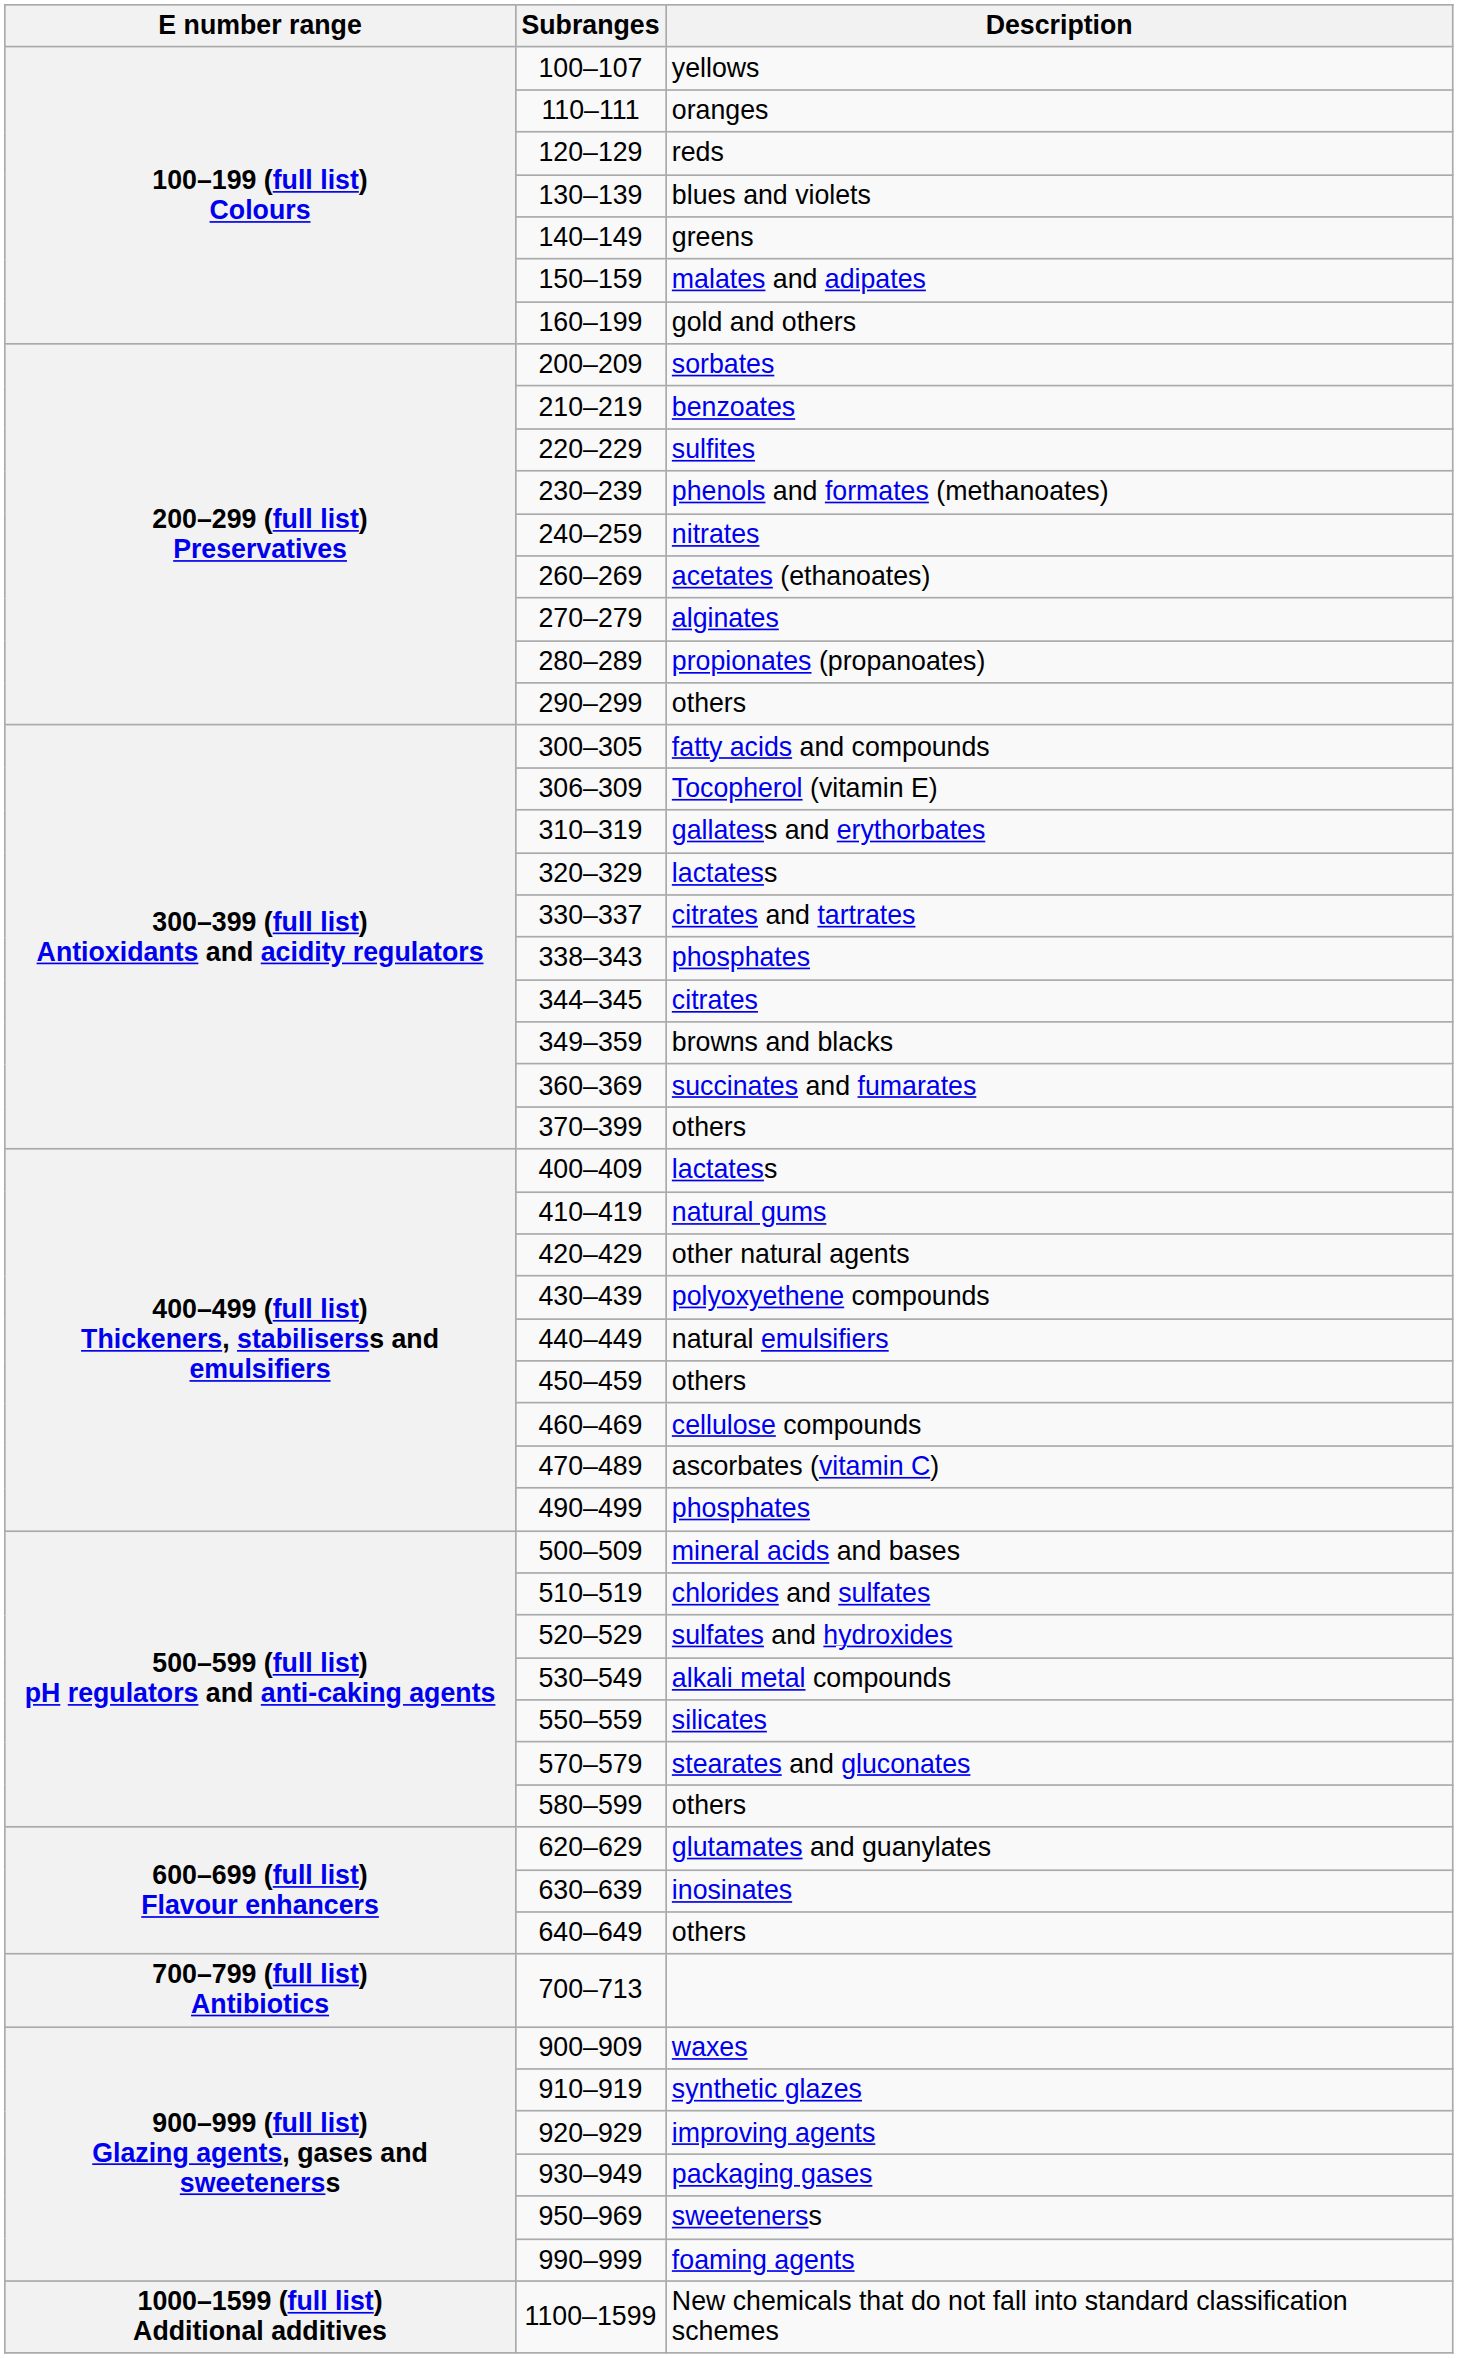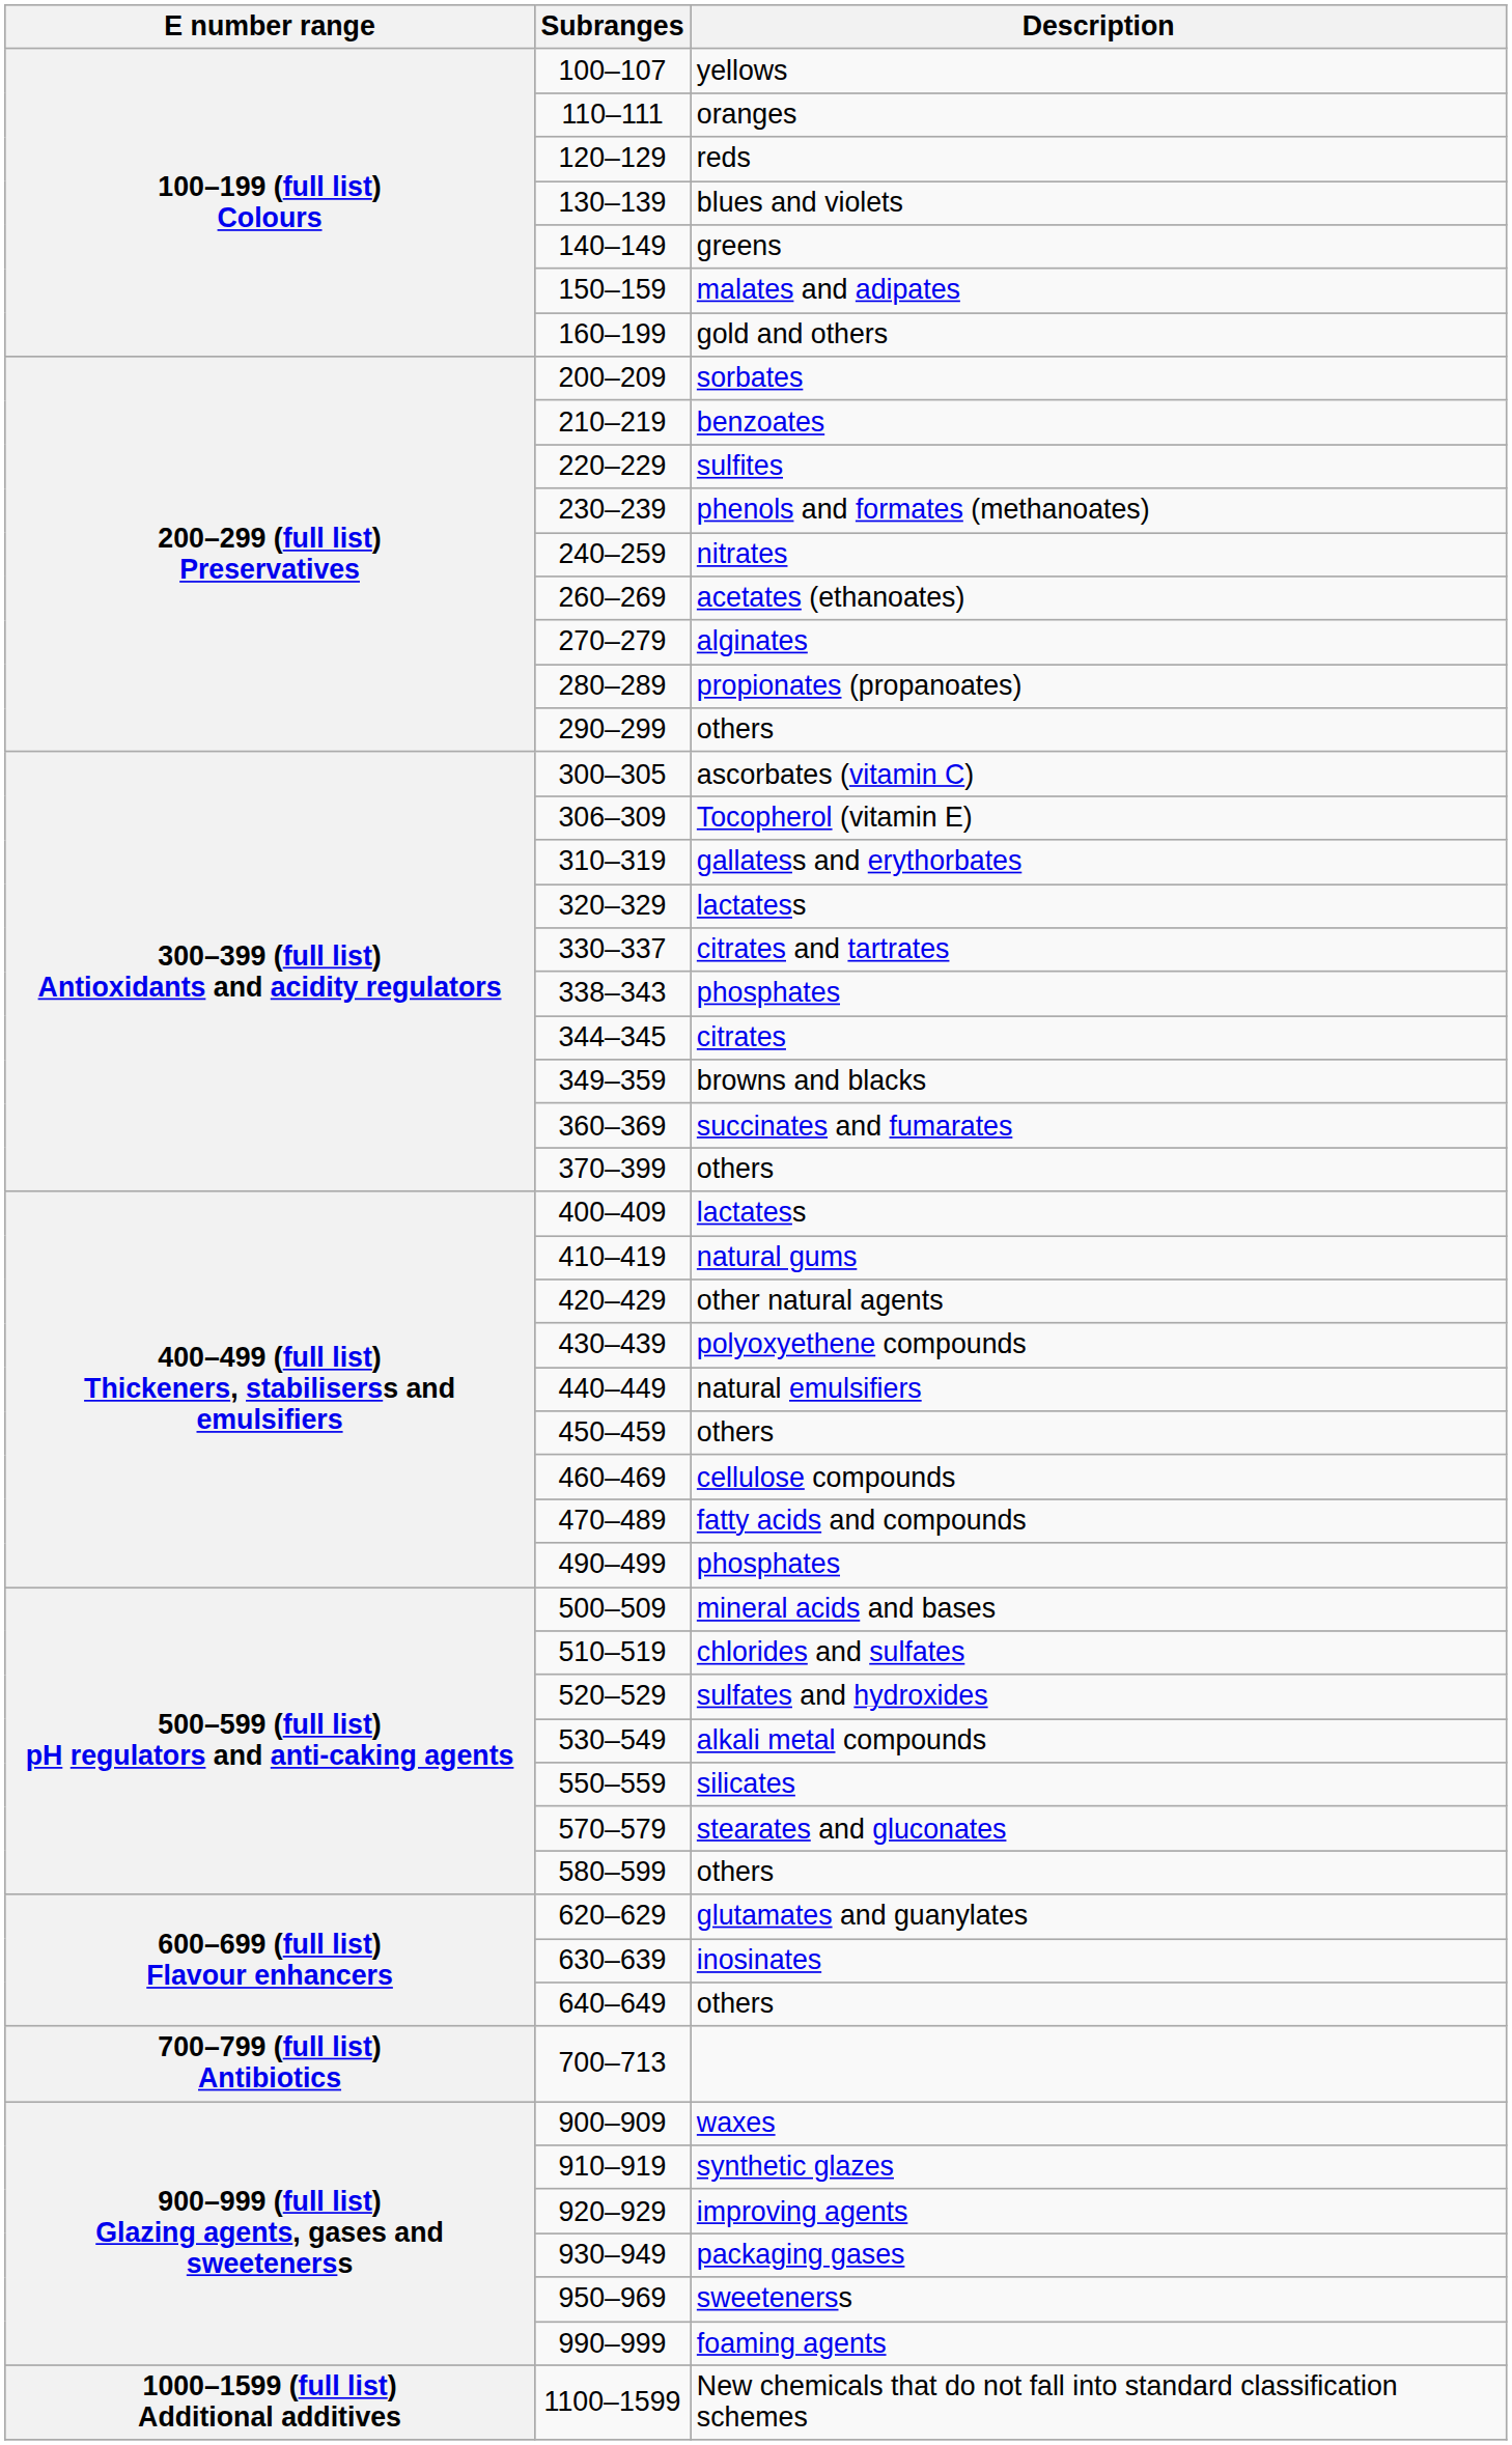 <table class="wikitable">
 <tr>
 <th>E number range</th>
 <th>Subranges</th>
 <th>Description</th>
 </tr>
 <tr>
 <th rowspan="7">100–199 (<a href='#'>full list</a>)<br><a href='#'>Colours</a></th>
 <td style="text-align:center;">100–107</td>
 <td>yellows</td>
 </tr>
 <tr>
 <td style="text-align:center;">110–111</td>
 <td>oranges</td>
 </tr>
 <tr>
 <td style="text-align:center;">120–129</td>
 <td>reds</td>
 </tr>
 <tr>
 <td style="text-align:center;">130–139</td>
 <td>blues and violets</td>
 </tr>
 <tr>
 <td style="text-align:center;">140–149</td>
 <td>greens</td>
 </tr>
 <tr>
 <td style="text-align:center;">150–159</td>
 <td><a href='#'>malates</a> and <a href='#'>adipates</a></td>
 </tr>
 <tr>
 <td style="text-align:center;">160–199</td>
 <td>gold and others</td>
 </tr>
 <tr>
 <th rowspan="9">200–299 (<a href='#'>full list</a>)<br><a href='#'>Preservatives</a></th>
 <td style="text-align:center;">200–209</td>
 <td><a href='#'>sorbates</a></td>
 </tr>
 <tr>
 <td style="text-align:center;">210–219</td>
 <td><a href='#'>benzoates</a></td>
 </tr>
 <tr>
 <td style="text-align:center;">220–229</td>
 <td><a href='#'>sulfites</a></td>
 </tr>
 <tr>
 <td style="text-align:center;">230–239</td>
 <td><a href='#'>phenols</a> and <a href='#'>formates</a> (methanoates)</td>
 </tr>
 <tr>
 <td style="text-align:center;">240–259</td>
 <td><a href='#'>nitrates</a></td>
 </tr>
 <tr>
 <td style="text-align:center;">260–269</td>
 <td><a href='#'>acetates</a> (ethanoates)</td>
 </tr>
 <tr>
 <td style="text-align:center;">270–279</td>
 <td><a href='#'>alginates</a></td>
 </tr>
 <tr>
 <td style="text-align:center;">280–289</td>
 <td><a href='#'>propionates</a> (propanoates)</td>
 </tr>
 <tr>
 <td style="text-align:center;">290–299</td>
 <td>others</td>
 </tr>
 <tr>
 <th rowspan="10">300–399 (<a href='#'>full list</a>)<br><a href='#'>Antioxidants</a> and <a href='#'>acidity regulators</a></th>
 <td style="text-align:center;">300–305</td>
-<td><a href='#'>fatty acids</a> and compounds</td>
+<td>ascorbates (<a href='#'>vitamin C</a>)</td>
 </tr>
 <tr>
 <td style="text-align:center;">306–309</td>
 <td><a href='#'>Tocopherol</a> (vitamin E)</td>
 </tr>
 <tr>
 <td style="text-align:center;">310–319</td>
 <td><a href='#'>gallates</a>s and <a href='#'>erythorbates</a></td>
 </tr>
 <tr>
 <td style="text-align:center;">320–329</td>
 <td><a href='#'>lactates</a>s</td>
 </tr>
 <tr>
 <td style="text-align:center;">330–337</td>
 <td><a href='#'>citrates</a> and <a href='#'>tartrates</a></td>
 </tr>
 <tr>
 <td style="text-align:center;">338–343</td>
 <td><a href='#'>phosphates</a></td>
 </tr>
 <tr>
 <td style="text-align:center;">344–345</td>
 <td><a href='#'>citrates</a></td>
 </tr>
 <tr>
 <td style="text-align:center;">349–359</td>
 <td>browns and blacks</td>
 </tr>
 <tr>
 <td style="text-align:center;">360–369</td>
 <td><a href='#'>succinates</a> and <a href='#'>fumarates</a></td>
 </tr>
 <tr>
 <td style="text-align:center;">370–399</td>
 <td>others</td>
 </tr>
 <tr>
 <th rowspan="9">400–499 (<a href='#'>full list</a>)<br><a href='#'>Thickeners</a>, <a href='#'>stabilisers</a>s and <a href='#'>emulsifiers</a></th>
 <td style="text-align:center;">400–409</td>
 <td><a href='#'>lactates</a>s</td>
 </tr>
 <tr>
 <td style="text-align:center;">410–419</td>
 <td><a href='#'>natural gums</a></td>
 </tr>
 <tr>
 <td style="text-align:center;">420–429</td>
 <td>other natural agents</td>
 </tr>
 <tr>
 <td style="text-align:center;">430–439</td>
 <td><a href='#'>polyoxyethene</a> compounds</td>
 </tr>
 <tr>
 <td style="text-align:center;">440–449</td>
 <td>natural <a href='#'>emulsifiers</a></td>
 </tr>
 <tr>
 <td style="text-align:center;">450–459</td>
 <td>others</td>
 </tr>
 <tr>
 <td style="text-align:center;">460–469</td>
 <td><a href='#'>cellulose</a> compounds</td>
 </tr>
 <tr>
 <td style="text-align:center;">470–489</td>
-<td>ascorbates (<a href='#'>vitamin C</a>)</td>
+<td><a href='#'>fatty acids</a> and compounds</td>
 </tr>
 <tr>
 <td style="text-align:center;">490–499</td>
 <td><a href='#'>phosphates</a></td>
 </tr>
 <tr>
 <th rowspan="7">500–599 (<a href='#'>full list</a>)<br><a href='#'>pH</a> <a href='#'>regulators</a> and <a href='#'>anti-caking agents</a></th>
 <td style="text-align:center;">500–509</td>
 <td><a href='#'>mineral acids</a> and bases</td>
 </tr>
 <tr>
 <td style="text-align:center;">510–519</td>
 <td><a href='#'>chlorides</a> and <a href='#'>sulfates</a></td>
 </tr>
 <tr>
 <td style="text-align:center;">520–529</td>
 <td><a href='#'>sulfates</a> and <a href='#'>hydroxides</a></td>
 </tr>
 <tr>
 <td style="text-align:center;">530–549</td>
 <td><a href='#'>alkali metal</a> compounds</td>
 </tr>
 <tr>
 <td style="text-align:center;">550–559</td>
 <td><a href='#'>silicates</a></td>
 </tr>
 <tr>
 <td style="text-align:center;">570–579</td>
 <td><a href='#'>stearates</a> and <a href='#'>gluconates</a></td>
 </tr>
 <tr>
 <td style="text-align:center;">580–599</td>
 <td>others</td>
 </tr>
 <tr>
 <th rowspan="3">600–699 (<a href='#'>full list</a>)<br><a href='#'>Flavour enhancers</a></th>
 <td style="text-align:center;">620–629</td>
 <td><a href='#'>glutamates</a> and guanylates</td>
 </tr>
 <tr>
 <td style="text-align:center;">630–639</td>
 <td><a href='#'>inosinates</a></td>
 </tr>
 <tr>
 <td style="text-align:center;">640–649</td>
 <td>others</td>
 </tr>
 <tr>
 <th>700–799 (<a href='#'>full list</a>)<br><a href='#'>Antibiotics</a></th>
 <td style="text-align:center;">700–713</td>
 <td></td>
 </tr>
 <tr>
 <th rowspan="6">900–999 (<a href='#'>full list</a>)<br><a href='#'>Glazing agents</a>, gases and <a href='#'>sweeteners</a>s</th>
 <td style="text-align:center;">900–909</td>
 <td><a href='#'>waxes</a></td>
 </tr>
 <tr>
 <td style="text-align:center;">910–919</td>
 <td><a href='#'>synthetic glazes</a></td>
 </tr>
 <tr>
 <td style="text-align:center;">920–929</td>
 <td><a href='#'>improving agents</a></td>
 </tr>
 <tr>
 <td style="text-align:center;">930–949</td>
 <td><a href='#'>packaging gases</a></td>
 </tr>
 <tr>
 <td style="text-align:center;">950–969</td>
 <td><a href='#'>sweeteners</a>s</td>
 </tr>
 <tr>
 <td style="text-align:center;">990–999</td>
 <td><a href='#'>foaming agents</a></td>
 </tr>
 <tr>
 <th>1000–1599 (<a href='#'>full list</a>)<br>Additional additives</th>
 <td style="text-align:center;">1100–1599</td>
 <td>New chemicals that do not fall into standard classification schemes</td>
 </tr>
 </table>
